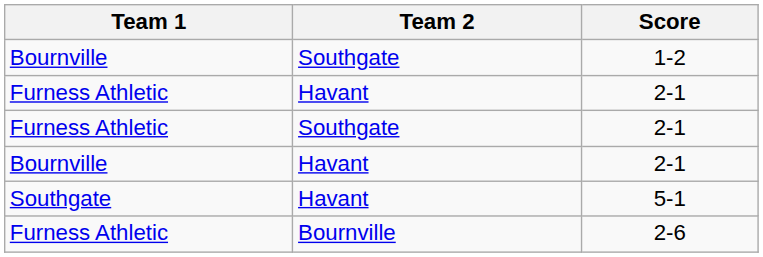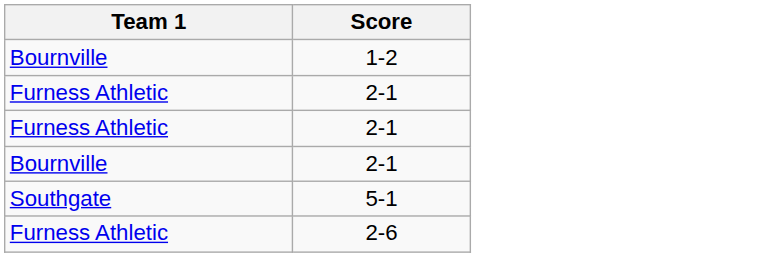 <table class="wikitable" style="font-size: 100%">
 <tr>
 <th width=200>Team 1</th>
-<th width=200>Team 2</th>
 <th width=120>Score</th>
 </tr>
 <tr>
 <td><a href='#'>Bournville</a></td>
-<td><a href='#'>Southgate</a></td>
 <td align=center>1-2</td>
 </tr>
 <tr>
 <td><a href='#'>Furness Athletic</a></td>
-<td><a href='#'>Havant</a></td>
 <td align=center>2-1</td>
 </tr>
 <tr>
 <td><a href='#'>Furness Athletic</a></td>
-<td><a href='#'>Southgate</a></td>
 <td align=center>2-1</td>
 </tr>
 <tr>
 <td><a href='#'>Bournville</a></td>
-<td><a href='#'>Havant</a></td>
 <td align=center>2-1</td>
 </tr>
 <tr>
 <td><a href='#'>Southgate</a></td>
-<td><a href='#'>Havant</a></td>
 <td align=center>5-1</td>
 </tr>
 <tr>
 <td><a href='#'>Furness Athletic</a></td>
-<td><a href='#'>Bournville</a></td>
 <td align=center>2-6</td>
 </tr>
 </table>
